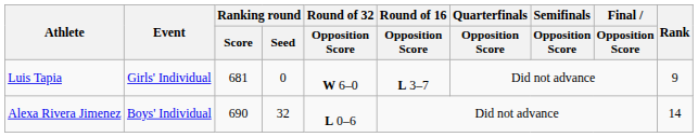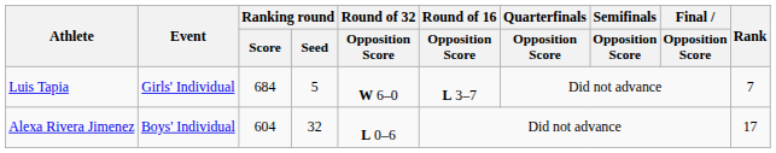 <table class="wikitable" style="font-size:90%;">
 <tr>
 <th rowspan="2">Athlete</th>
 <th rowspan="2">Event</th>
 <th colspan="2">Ranking round</th>
 <th>Round of 32</th>
 <th>Round of 16</th>
 <th>Quarterfinals</th>
 <th>Semifinals</th>
 <th>Final / </th>
 <th rowspan=2>Rank</th>
 </tr>
 <tr style="font-size:95%">
 <th>Score</th>
 <th>Seed</th>
 <th>Opposition<br>Score</th>
 <th>Opposition<br>Score</th>
 <th>Opposition<br>Score</th>
 <th>Opposition<br>Score</th>
 <th>Opposition<br>Score</th>
 </tr>
 <tr align=center>
 <td align=left><a href='#'>Luis Tapia</a></td>
 <td><a href='#'>Girls' Individual</a></td>
-<td>681</td>
-<td>0</td>
+<td>684</td>
+<td>5</td>
 <td><br><strong>W</strong> 6–0</td>
 <td><br><strong>L</strong> 3–7</td>
 <td colspan=3>Did not advance</td>
-<td>9</td>
+<td>7</td>
 </tr>
 <tr align=center>
 <td align=left><a href='#'>Alexa Rivera Jimenez</a></td>
 <td><a href='#'>Boys' Individual</a></td>
-<td>690</td>
+<td>604</td>
 <td>32</td>
 <td><br><strong>L</strong> 0–6</td>
 <td colspan=4>Did not advance</td>
-<td>14</td>
+<td>17</td>
 </tr>
 </table>
